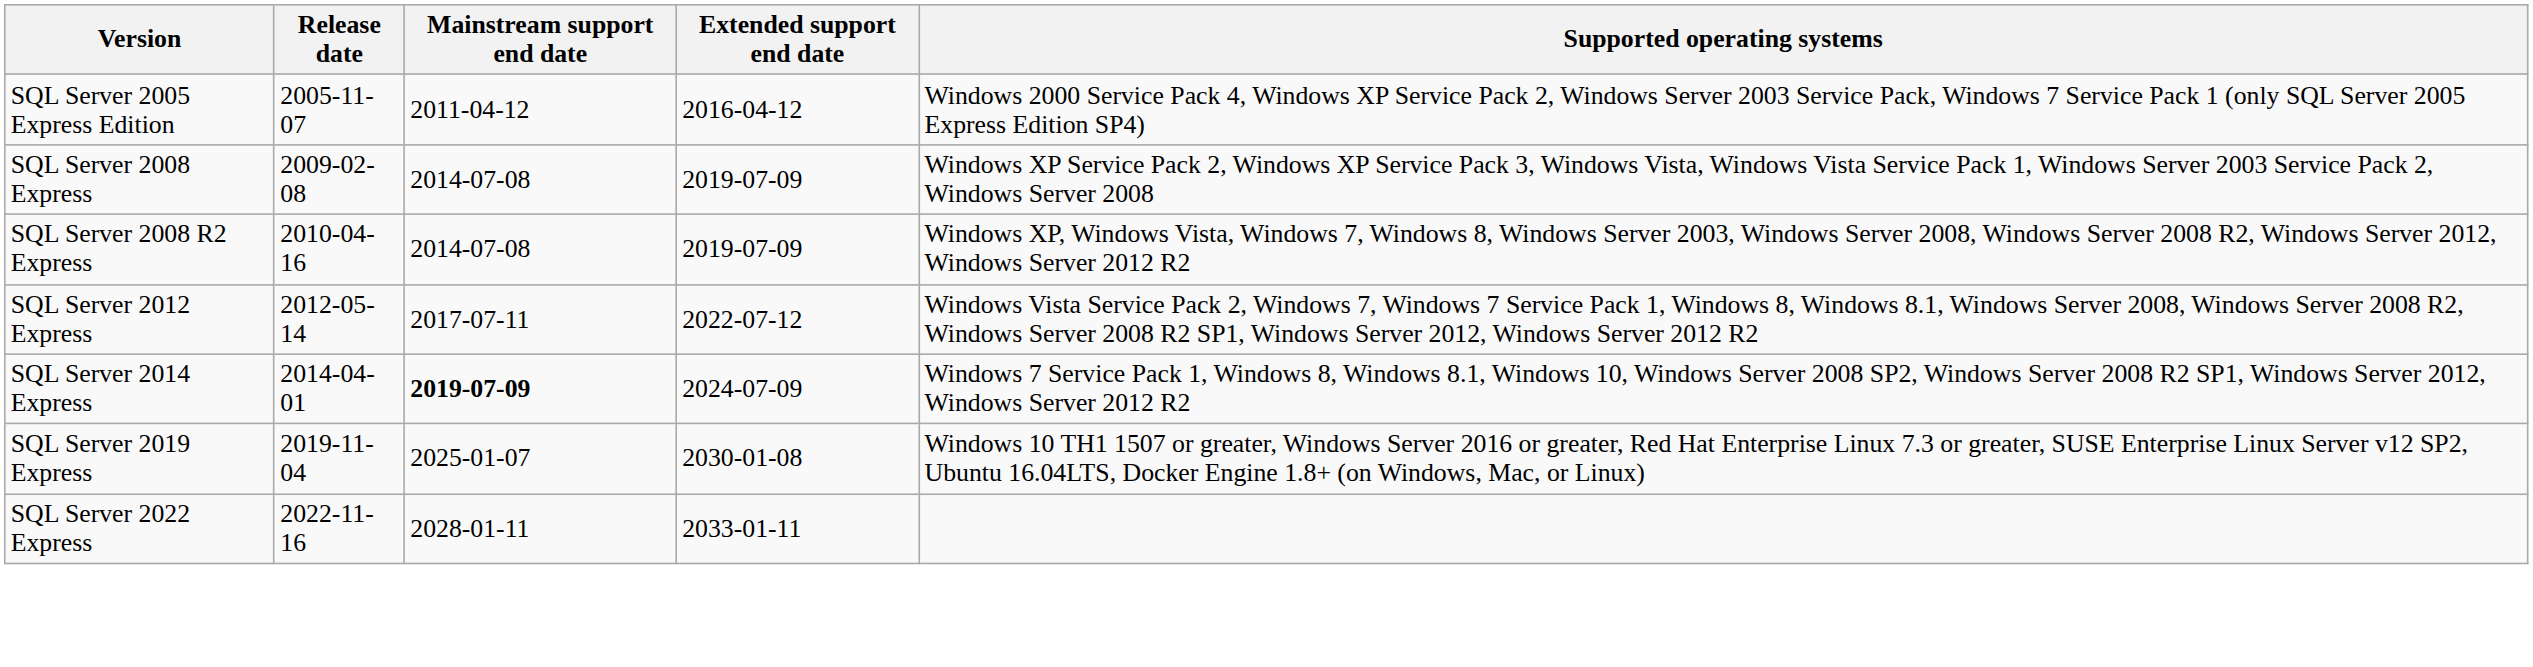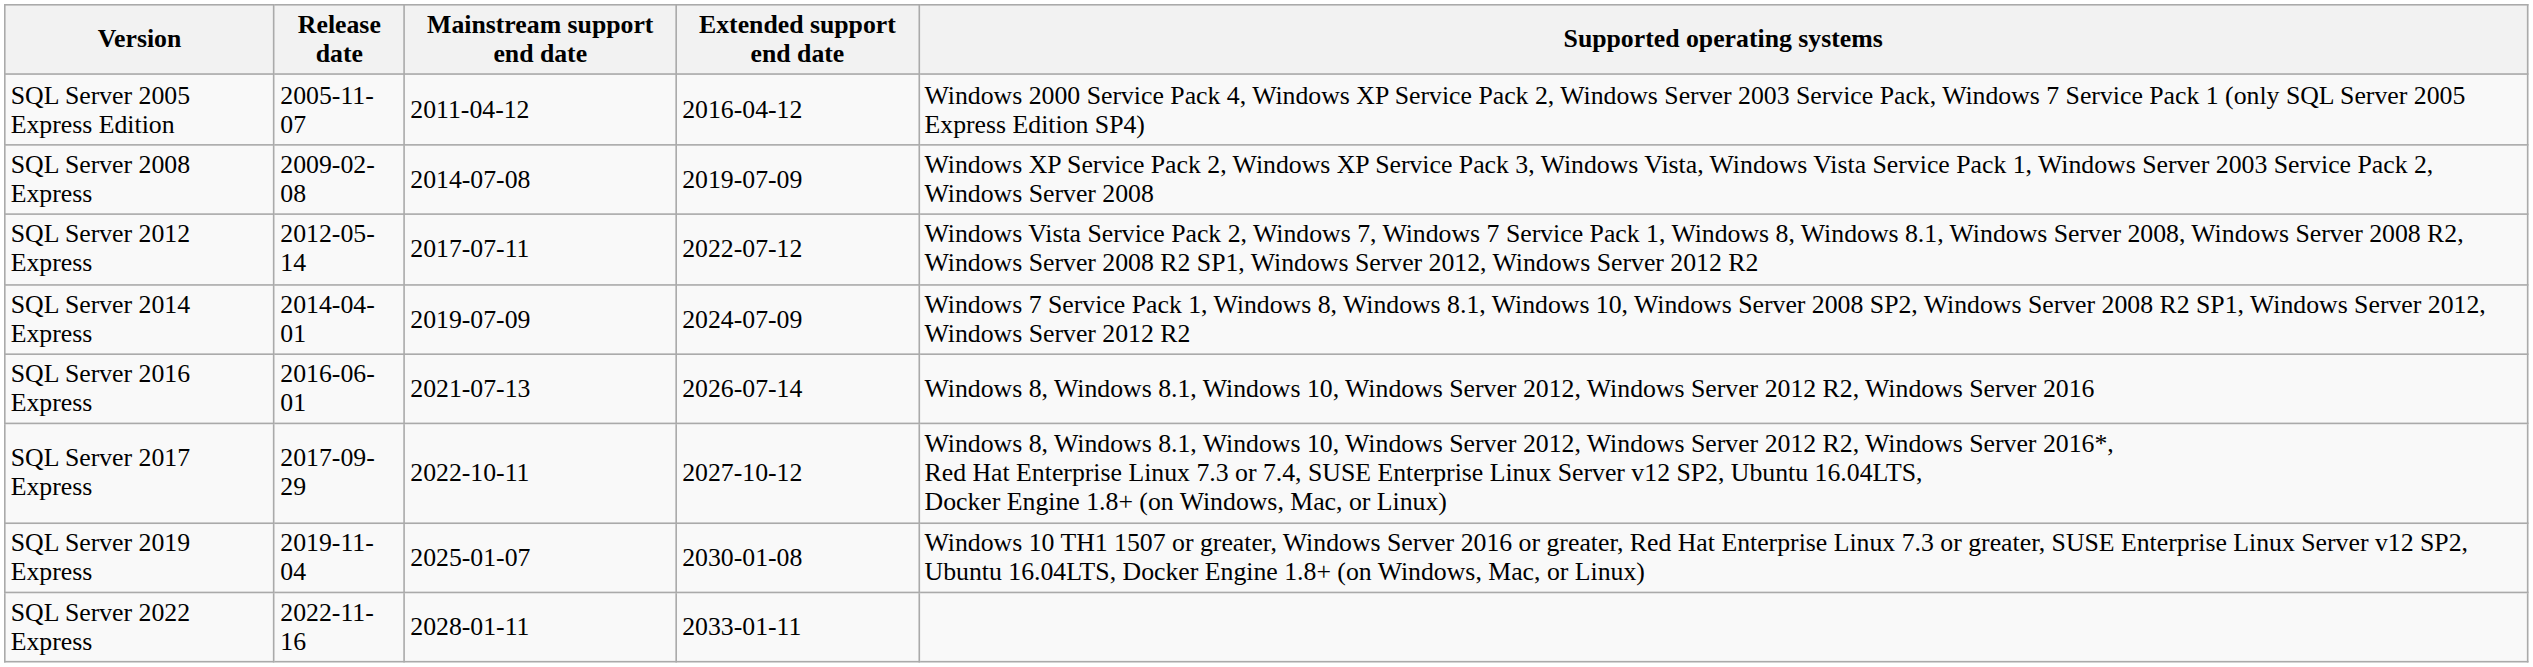 <table class="wikitable">
 <tr>
 <th>Version</th>
 <th>Release date</th>
 <th>Mainstream support end date</th>
 <th>Extended support end date</th>
 <th>Supported operating systems</th>
 </tr>
 <tr>
 <td>SQL Server 2005 Express Edition</td>
 <td>2005-11-07</td>
 <td>2011-04-12</td>
 <td>2016-04-12</td>
 <td>Windows 2000 Service Pack 4, Windows XP Service Pack 2, Windows Server 2003 Service Pack, Windows 7 Service Pack 1 (only SQL Server 2005 Express Edition SP4)</td>
 </tr>
 <tr>
 <td>SQL Server 2008 Express</td>
 <td>2009-02-08</td>
 <td>2014-07-08</td>
 <td>2019-07-09</td>
 <td>Windows XP Service Pack 2, Windows XP Service Pack 3, Windows Vista, Windows Vista Service Pack 1, Windows Server 2003 Service Pack 2, Windows Server 2008</td>
 </tr>
 <tr>
-<td>SQL Server 2008 R2 Express</td>
-<td>2010-04-16</td>
-<td>2014-07-08</td>
-<td>2019-07-09</td>
-<td>Windows XP, Windows Vista, Windows 7, Windows 8, Windows Server 2003, Windows Server 2008, Windows Server 2008 R2, Windows Server 2012, Windows Server 2012 R2</td>
-</tr>
-<tr>
 <td>SQL Server 2012 Express</td>
 <td>2012-05-14</td>
 <td>2017-07-11</td>
 <td>2022-07-12</td>
 <td>Windows Vista Service Pack 2, Windows 7, Windows 7 Service Pack 1, Windows 8, Windows 8.1, Windows Server 2008, Windows Server 2008 R2, Windows Server 2008 R2 SP1, Windows Server 2012, Windows Server 2012 R2</td>
 </tr>
 <tr>
 <td>SQL Server 2014 Express</td>
 <td>2014-04-01</td>
-<td><strong>2019-07-09</strong></td>
+<td>2019-07-09</td>
 <td>2024-07-09</td>
 <td>Windows 7 Service Pack 1, Windows 8, Windows 8.1, Windows 10, Windows Server 2008 SP2, Windows Server 2008 R2 SP1, Windows Server 2012, Windows Server 2012 R2</td>
+</tr>
+<tr>
+<td>SQL Server 2016 Express</td>
+<td>2016-06-01</td>
+<td>2021-07-13</td>
+<td>2026-07-14</td>
+<td>Windows 8, Windows 8.1, Windows 10, Windows Server 2012, Windows Server 2012 R2, Windows Server 2016</td>
+</tr>
+<tr>
+<td>SQL Server 2017 Express</td>
+<td>2017-09-29</td>
+<td>2022-10-11</td>
+<td>2027-10-12</td>
+<td>Windows 8, Windows 8.1, Windows 10, Windows Server 2012, Windows Server 2012 R2, Windows Server 2016*,<br>Red Hat Enterprise Linux 7.3 or 7.4, SUSE Enterprise Linux Server v12 SP2, Ubuntu 16.04LTS, <br>Docker Engine 1.8+ (on Windows, Mac, or Linux)</td>
 </tr>
 <tr>
 <td>SQL Server 2019 Express</td>
 <td>2019-11-04</td>
 <td>2025-01-07</td>
 <td>2030-01-08</td>
 <td>Windows 10 TH1 1507 or greater, Windows Server 2016 or greater, Red Hat Enterprise Linux 7.3 or greater, SUSE Enterprise Linux Server v12 SP2, Ubuntu 16.04LTS, Docker Engine 1.8+ (on Windows, Mac, or Linux)</td>
 </tr>
 <tr>
 <td>SQL Server 2022 Express</td>
 <td>2022-11-16</td>
 <td>2028-01-11</td>
 <td>2033-01-11</td>
 <td></td>
 </tr>
 </table>
